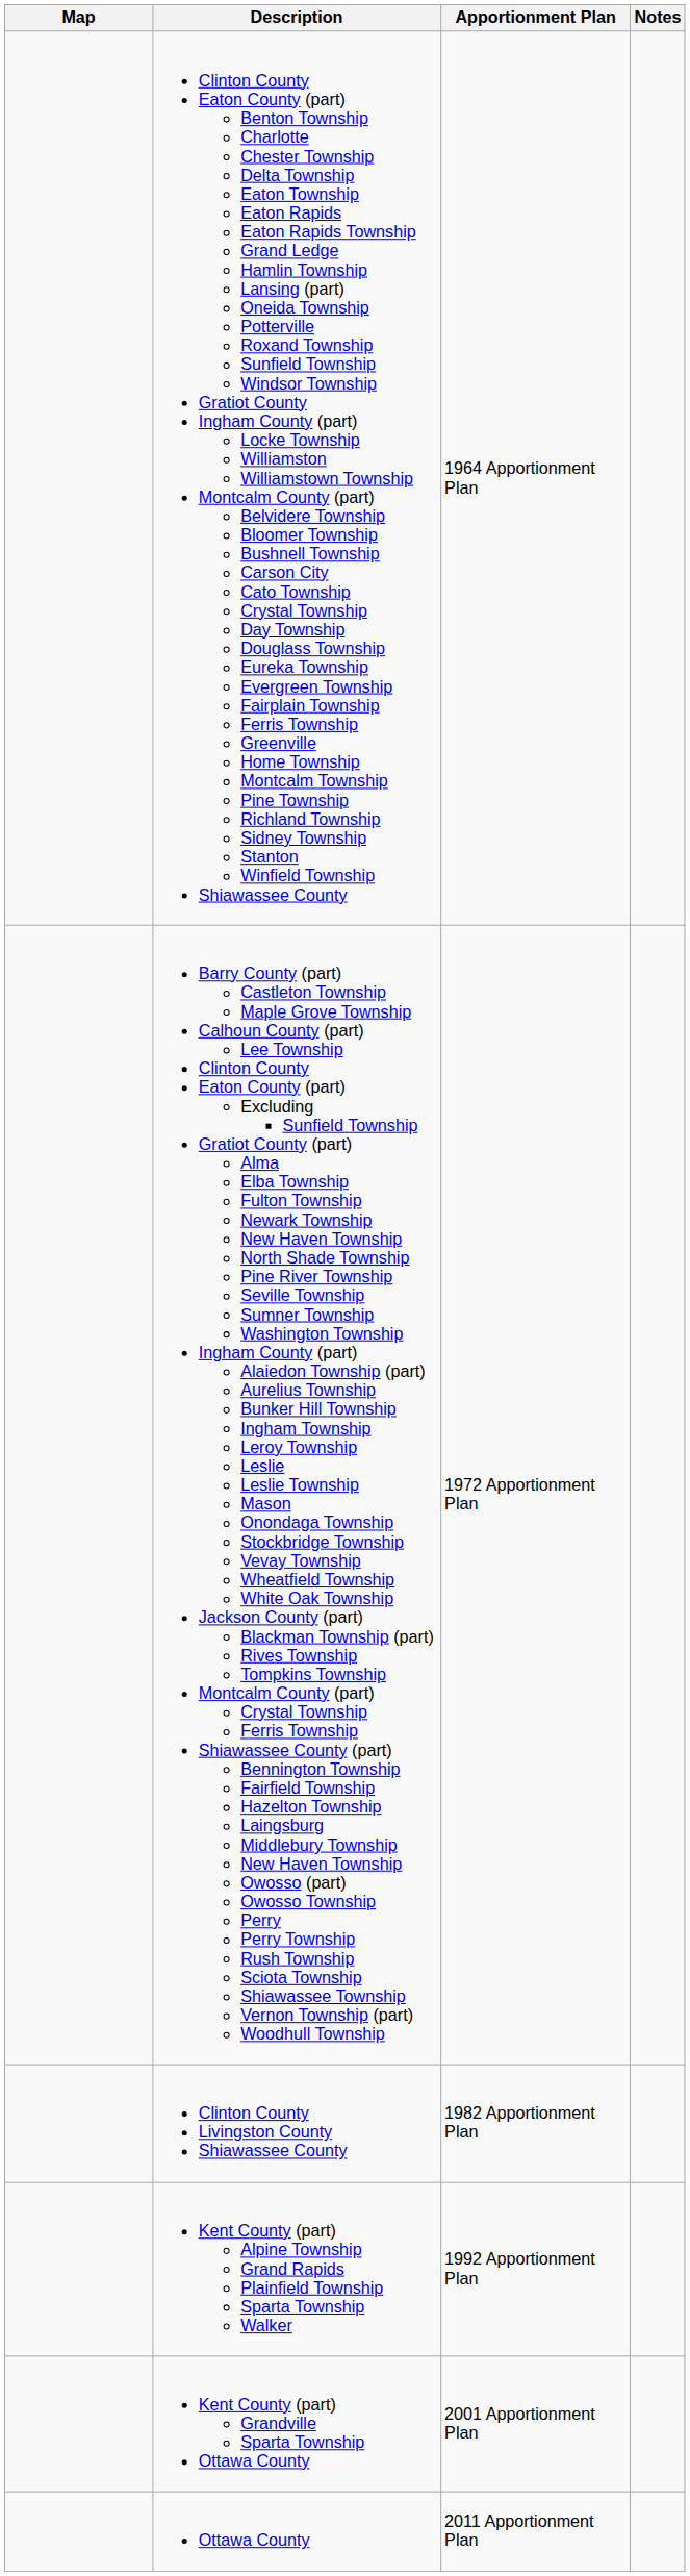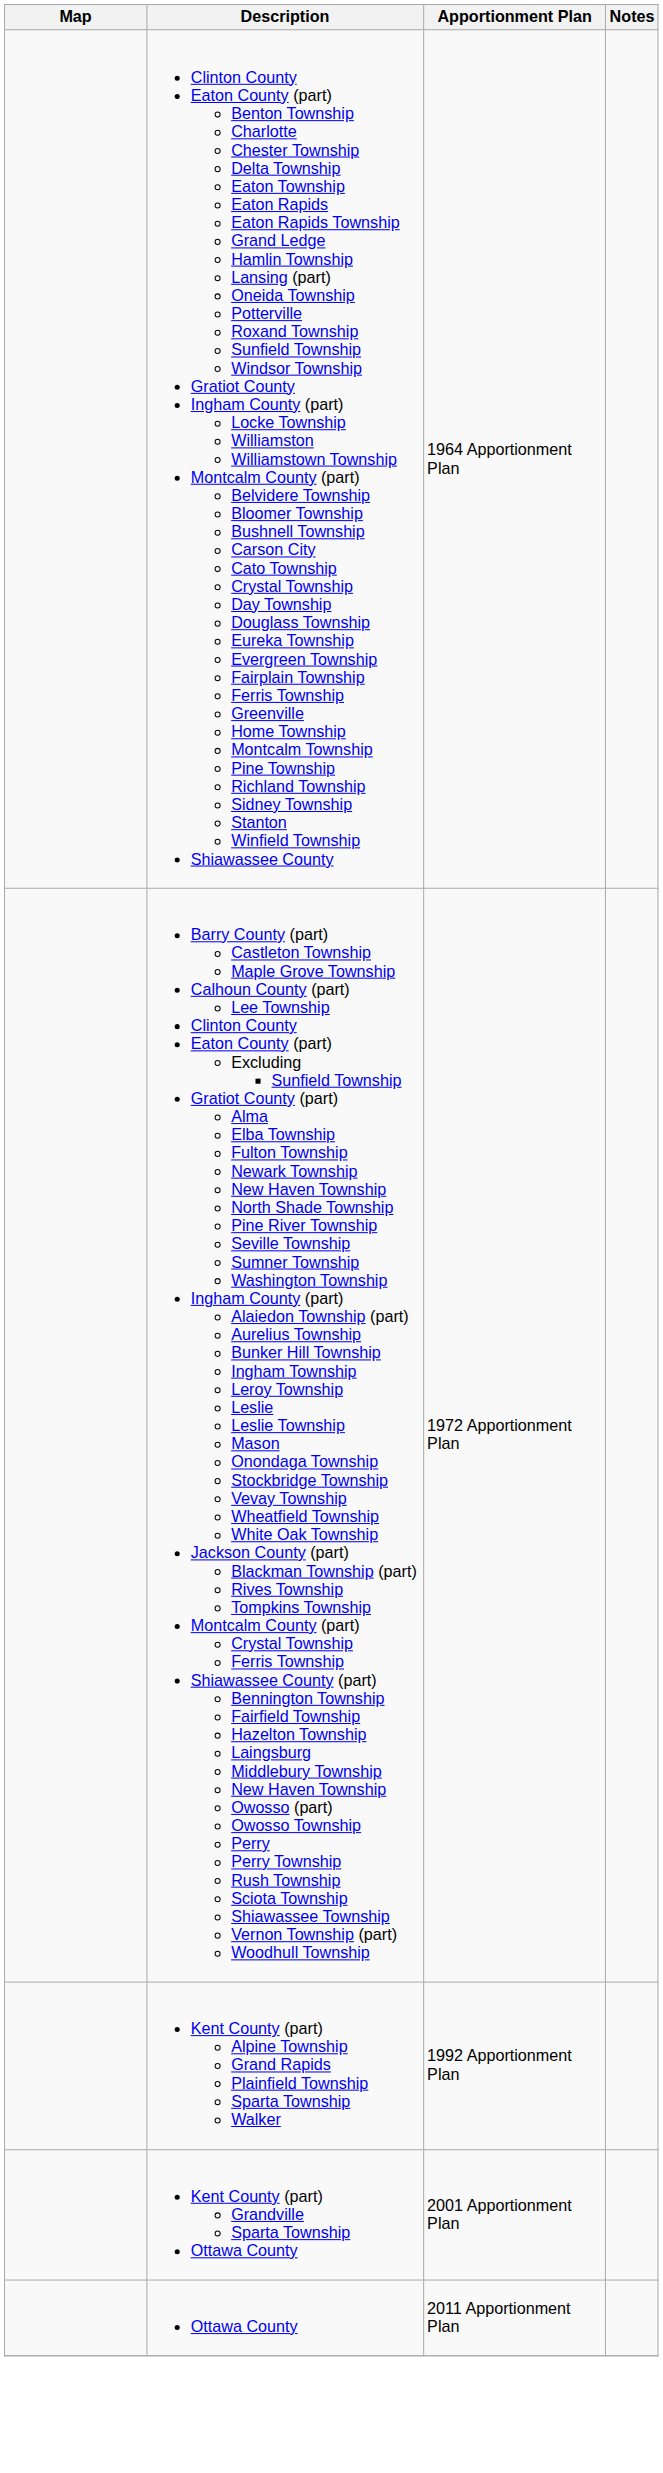 <table class="wikitable sortable">
 <tr>
 <th style="width:100pt;">Map</th>
 <th style="width:200pt;">Description</th>
 <th style="width:130pt;">Apportionment Plan</th>
 <th style="width:15pt;">Notes</th>
 </tr>
 <tr>
 <td></td>
 <td><br><ul><li><a href='#'>Clinton County</a></li><li><a href='#'>Eaton County</a> (part)<ul><li><a href='#'>Benton Township</a></li><li><a href='#'>Charlotte</a></li><li><a href='#'>Chester Township</a></li><li><a href='#'>Delta Township</a></li><li><a href='#'>Eaton Township</a></li><li><a href='#'>Eaton Rapids</a></li><li><a href='#'>Eaton Rapids Township</a></li><li><a href='#'>Grand Ledge</a></li><li><a href='#'>Hamlin Township</a></li><li><a href='#'>Lansing</a> (part)</li><li><a href='#'>Oneida Township</a></li><li><a href='#'>Potterville</a></li><li><a href='#'>Roxand Township</a></li><li><a href='#'>Sunfield Township</a></li><li><a href='#'>Windsor Township</a></li></ul></li><li><a href='#'>Gratiot County</a></li><li><a href='#'>Ingham County</a> (part)<ul><li><a href='#'>Locke Township</a></li><li><a href='#'>Williamston</a></li><li><a href='#'>Williamstown Township</a></li></ul></li><li><a href='#'>Montcalm County</a> (part)<ul><li><a href='#'>Belvidere Township</a></li><li><a href='#'>Bloomer Township</a></li><li><a href='#'>Bushnell Township</a></li><li><a href='#'>Carson City</a></li><li><a href='#'>Cato Township</a></li><li><a href='#'>Crystal Township</a></li><li><a href='#'>Day Township</a></li><li><a href='#'>Douglass Township</a></li><li><a href='#'>Eureka Township</a></li><li><a href='#'>Evergreen Township</a></li><li><a href='#'>Fairplain Township</a></li><li><a href='#'>Ferris Township</a></li><li><a href='#'>Greenville</a></li><li><a href='#'>Home Township</a></li><li><a href='#'>Montcalm Township</a></li><li><a href='#'>Pine Township</a></li><li><a href='#'>Richland Township</a></li><li><a href='#'>Sidney Township</a></li><li><a href='#'>Stanton</a></li><li><a href='#'>Winfield Township</a></li></ul></li><li><a href='#'>Shiawassee County</a></li></ul></td>
 <td>1964 Apportionment Plan</td>
 <td></td>
 </tr>
 <tr>
 <td></td>
 <td><br><ul><li><a href='#'>Barry County</a> (part)<ul><li><a href='#'>Castleton Township</a></li><li><a href='#'>Maple Grove Township</a></li></ul></li><li><a href='#'>Calhoun County</a> (part)<ul><li><a href='#'>Lee Township</a></li></ul></li><li><a href='#'>Clinton County</a></li><li><a href='#'>Eaton County</a> (part)<ul><li>Excluding<ul><li><a href='#'>Sunfield Township</a></li></ul></li></ul></li><li><a href='#'>Gratiot County</a> (part)<ul><li><a href='#'>Alma</a></li><li><a href='#'>Elba Township</a></li><li><a href='#'>Fulton Township</a></li><li><a href='#'>Newark Township</a></li><li><a href='#'>New Haven Township</a></li><li><a href='#'>North Shade Township</a></li><li><a href='#'>Pine River Township</a></li><li><a href='#'>Seville Township</a></li><li><a href='#'>Sumner Township</a></li><li><a href='#'>Washington Township</a></li></ul></li><li><a href='#'>Ingham County</a> (part)<ul><li><a href='#'>Alaiedon Township</a> (part)</li><li><a href='#'>Aurelius Township</a></li><li><a href='#'>Bunker Hill Township</a></li><li><a href='#'>Ingham Township</a></li><li><a href='#'>Leroy Township</a></li><li><a href='#'>Leslie</a></li><li><a href='#'>Leslie Township</a></li><li><a href='#'>Mason</a></li><li><a href='#'>Onondaga Township</a></li><li><a href='#'>Stockbridge Township</a></li><li><a href='#'>Vevay Township</a></li><li><a href='#'>Wheatfield Township</a></li><li><a href='#'>White Oak Township</a></li></ul></li><li><a href='#'>Jackson County</a> (part)<ul><li><a href='#'>Blackman Township</a> (part)</li><li><a href='#'>Rives Township</a></li><li><a href='#'>Tompkins Township</a></li></ul></li><li><a href='#'>Montcalm County</a> (part)<ul><li><a href='#'>Crystal Township</a></li><li><a href='#'>Ferris Township</a></li></ul></li><li><a href='#'>Shiawassee County</a> (part)<ul><li><a href='#'>Bennington Township</a></li><li><a href='#'>Fairfield Township</a></li><li><a href='#'>Hazelton Township</a></li><li><a href='#'>Laingsburg</a></li><li><a href='#'>Middlebury Township</a></li><li><a href='#'>New Haven Township</a></li><li><a href='#'>Owosso</a> (part)</li><li><a href='#'>Owosso Township</a></li><li><a href='#'>Perry</a></li><li><a href='#'>Perry Township</a></li><li><a href='#'>Rush Township</a></li><li><a href='#'>Sciota Township</a></li><li><a href='#'>Shiawassee Township</a></li><li><a href='#'>Vernon Township</a> (part)</li><li><a href='#'>Woodhull Township</a></li></ul></li></ul></td>
 <td>1972 Apportionment Plan</td>
-<td></td>
-</tr>
-<tr>
-<td></td>
-<td><br><ul><li><a href='#'>Clinton County</a></li><li><a href='#'>Livingston County</a></li><li><a href='#'>Shiawassee County</a></li></ul></td>
-<td>1982 Apportionment Plan</td>
 <td></td>
 </tr>
 <tr>
 <td></td>
 <td><br><ul><li><a href='#'>Kent County</a> (part)<ul><li><a href='#'>Alpine Township</a></li><li><a href='#'>Grand Rapids</a></li><li><a href='#'>Plainfield Township</a></li><li><a href='#'>Sparta Township</a></li><li><a href='#'>Walker</a></li></ul></li></ul></td>
 <td>1992 Apportionment Plan</td>
 <td></td>
 </tr>
 <tr>
 <td></td>
 <td><br><ul><li><a href='#'>Kent County</a> (part)<ul><li><a href='#'>Grandville</a></li><li><a href='#'>Sparta Township</a></li></ul></li><li><a href='#'>Ottawa County</a></li></ul></td>
 <td>2001 Apportionment Plan</td>
 <td></td>
 </tr>
 <tr>
 <td></td>
 <td><br><ul><li><a href='#'>Ottawa County</a></li></ul></td>
 <td>2011 Apportionment Plan</td>
 <td></td>
 </tr>
 <tr>
 </tr>
 </table>
